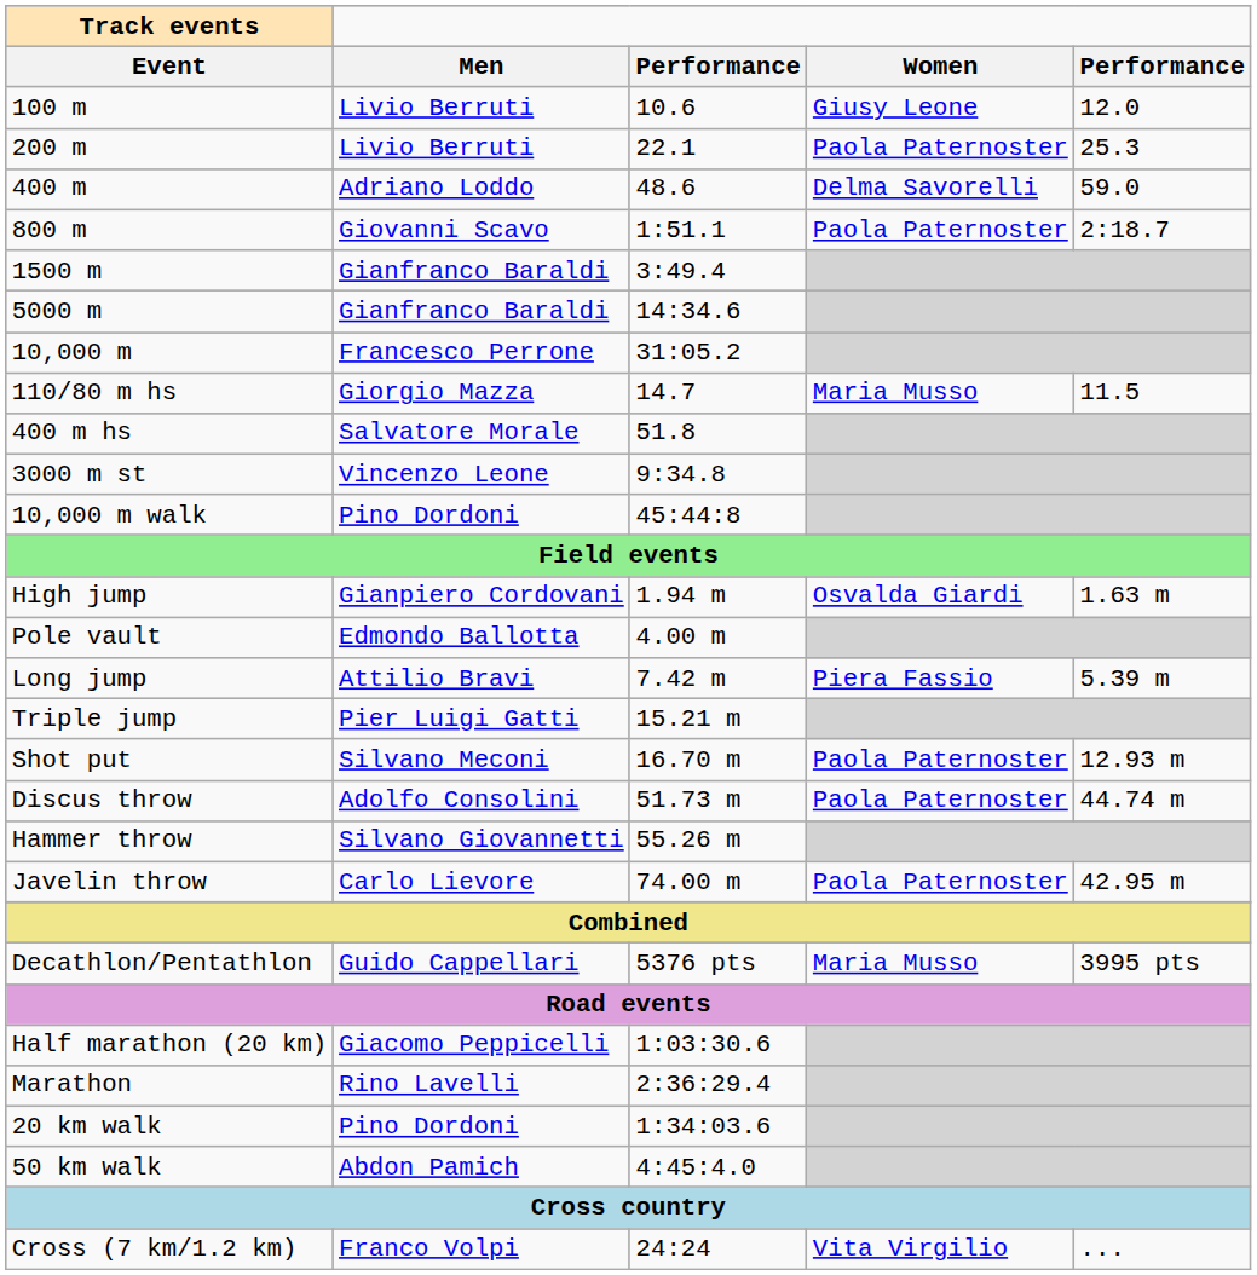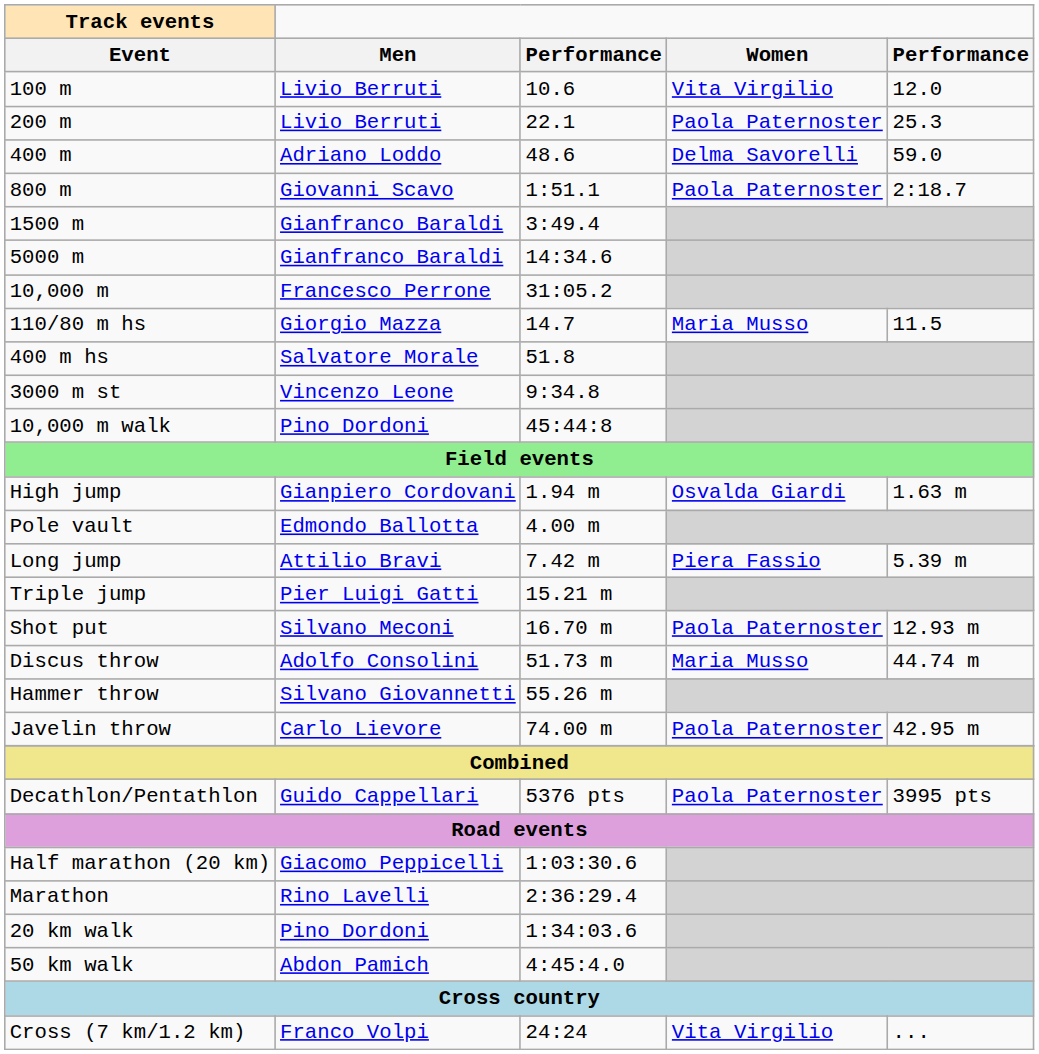 <table class="wikitable" width= style="font-size:100%; text-align:center;">
 <tr bgcolor=moccasin>
 <td align=center cospan=5><strong>Track events</strong></td>
 </tr>
 <tr>
 <th>Event</th>
 <th>Men</th>
 <th>Performance</th>
 <th>Women</th>
 <th>Performance</th>
 </tr>
 <tr>
 <td>100 m</td>
 <td align=left><a href='#'>Livio Berruti</a></td>
 <td>10.6</td>
-<td align=left><a href='#'>Giusy Leone</a></td>
+<td align=left><a href='#'>Vita Virgilio</a></td>
 <td>12.0</td>
 </tr>
 <tr>
 <td>200 m</td>
 <td align=left><a href='#'>Livio Berruti</a></td>
 <td>22.1</td>
 <td align=left><a href='#'>Paola Paternoster</a></td>
 <td>25.3</td>
 </tr>
 <tr>
 <td>400 m</td>
 <td align=left><a href='#'>Adriano Loddo</a></td>
 <td>48.6</td>
 <td align=left><a href='#'>Delma Savorelli</a></td>
 <td>59.0</td>
 </tr>
 <tr>
 <td>800 m</td>
 <td align=left><a href='#'>Giovanni Scavo</a></td>
 <td>1:51.1</td>
 <td align=left><a href='#'>Paola Paternoster</a></td>
 <td>2:18.7</td>
 </tr>
 <tr>
 <td>1500 m</td>
 <td align=left><a href='#'>Gianfranco Baraldi</a></td>
 <td>3:49.4</td>
 <td align=left bgcolor=lightgrey colspan=2></td>
 </tr>
 <tr>
 <td>5000 m</td>
 <td align=left><a href='#'>Gianfranco Baraldi</a></td>
 <td>14:34.6</td>
 <td align=left bgcolor=lightgrey colspan=2></td>
 </tr>
 <tr>
 <td>10,000 m</td>
 <td align=left><a href='#'>Francesco Perrone</a></td>
 <td>31:05.2</td>
 <td align=left bgcolor=lightgrey colspan=2></td>
 </tr>
 <tr>
 <td>110/80 m hs</td>
 <td align=left><a href='#'>Giorgio Mazza</a></td>
 <td>14.7</td>
 <td align=left><a href='#'>Maria Musso</a></td>
 <td>11.5</td>
 </tr>
 <tr>
 <td>400 m hs</td>
 <td align=left><a href='#'>Salvatore Morale</a></td>
 <td>51.8</td>
 <td align=left bgcolor=lightgrey colspan=2></td>
 </tr>
 <tr>
 <td>3000 m st</td>
 <td align=left><a href='#'>Vincenzo Leone</a></td>
 <td>9:34.8</td>
 <td align=left bgcolor=lightgrey colspan=2></td>
 </tr>
 <tr>
 <td>10,000 m walk</td>
 <td align=left><a href='#'>Pino Dordoni</a></td>
 <td>45:44:8</td>
 <td align=left bgcolor=lightgrey colspan=2></td>
 </tr>
 <tr bgcolor=lightgreen>
 <td align=center colspan=5><strong>Field events</strong></td>
 </tr>
 <tr>
 <td>High jump</td>
 <td align=left><a href='#'>Gianpiero Cordovani</a></td>
 <td>1.94 m</td>
 <td align=left><a href='#'>Osvalda Giardi</a></td>
 <td>1.63 m</td>
 </tr>
 <tr>
 <td>Pole vault</td>
 <td align=left><a href='#'>Edmondo Ballotta</a></td>
 <td>4.00 m</td>
 <td align=left bgcolor=lightgrey colspan=2></td>
 </tr>
 <tr>
 <td>Long jump</td>
 <td align=left><a href='#'>Attilio Bravi</a></td>
 <td>7.42 m</td>
 <td align=left><a href='#'>Piera Fassio</a></td>
 <td>5.39 m</td>
 </tr>
 <tr>
 <td>Triple jump</td>
 <td align=left><a href='#'>Pier Luigi Gatti</a></td>
 <td>15.21 m</td>
 <td align=left bgcolor=lightgrey colspan=2></td>
 </tr>
 <tr>
 <td>Shot put</td>
 <td align=left><a href='#'>Silvano Meconi</a></td>
 <td>16.70 m</td>
 <td align=left><a href='#'>Paola Paternoster</a></td>
 <td>12.93 m</td>
 </tr>
 <tr>
 <td>Discus throw</td>
 <td align=left><a href='#'>Adolfo Consolini</a></td>
 <td>51.73 m</td>
-<td align=left><a href='#'>Paola Paternoster</a></td>
+<td align=left><a href='#'>Maria Musso</a></td>
 <td>44.74 m</td>
 </tr>
 <tr>
 <td>Hammer throw</td>
 <td align=left><a href='#'>Silvano Giovannetti</a></td>
 <td>55.26 m</td>
 <td align=left bgcolor=lightgrey colspan=2></td>
 </tr>
 <tr>
 <td>Javelin throw</td>
 <td align=left><a href='#'>Carlo Lievore</a></td>
 <td>74.00 m</td>
 <td align=left><a href='#'>Paola Paternoster</a></td>
 <td>42.95 m</td>
 </tr>
 <tr>
 </tr>
 <tr bgcolor=khaki>
 <td align=center colspan=5><strong>Combined</strong></td>
 </tr>
 <tr>
 <td>Decathlon/Pentathlon</td>
 <td align=left><a href='#'>Guido Cappellari</a></td>
 <td>5376 pts</td>
-<td align=left><a href='#'>Maria Musso</a></td>
+<td align=left><a href='#'>Paola Paternoster</a></td>
 <td>3995 pts</td>
 </tr>
 <tr bgcolor=plum>
 <td align=center colspan=5><strong>Road events</strong></td>
 </tr>
 <tr>
 <td>Half marathon (20 km)</td>
 <td align=left><a href='#'>Giacomo Peppicelli</a></td>
 <td>1:03:30.6</td>
 <td align=left bgcolor=lightgrey colspan=2></td>
 </tr>
 <tr>
 <td>Marathon</td>
 <td align=left><a href='#'>Rino Lavelli</a></td>
 <td>2:36:29.4</td>
 <td align=left bgcolor=lightgrey colspan=2></td>
 </tr>
 <tr>
 <td>20 km walk</td>
 <td align=left><a href='#'>Pino Dordoni</a></td>
 <td>1:34:03.6</td>
 <td align=left bgcolor=lightgrey colspan=2></td>
 </tr>
 <tr>
 <td>50 km walk</td>
 <td align=left><a href='#'>Abdon Pamich</a></td>
 <td>4:45:4.0</td>
 <td align=left bgcolor=lightgrey colspan=2></td>
 </tr>
 <tr bgcolor=lightblue>
 <td align=center colspan=5><strong>Cross country</strong></td>
 </tr>
 <tr>
 <td>Cross (7 km/1.2 km)</td>
 <td align=left><a href='#'>Franco Volpi</a></td>
 <td>24:24</td>
 <td align=left><a href='#'>Vita Virgilio</a></td>
 <td>...</td>
 </tr>
 </table>
